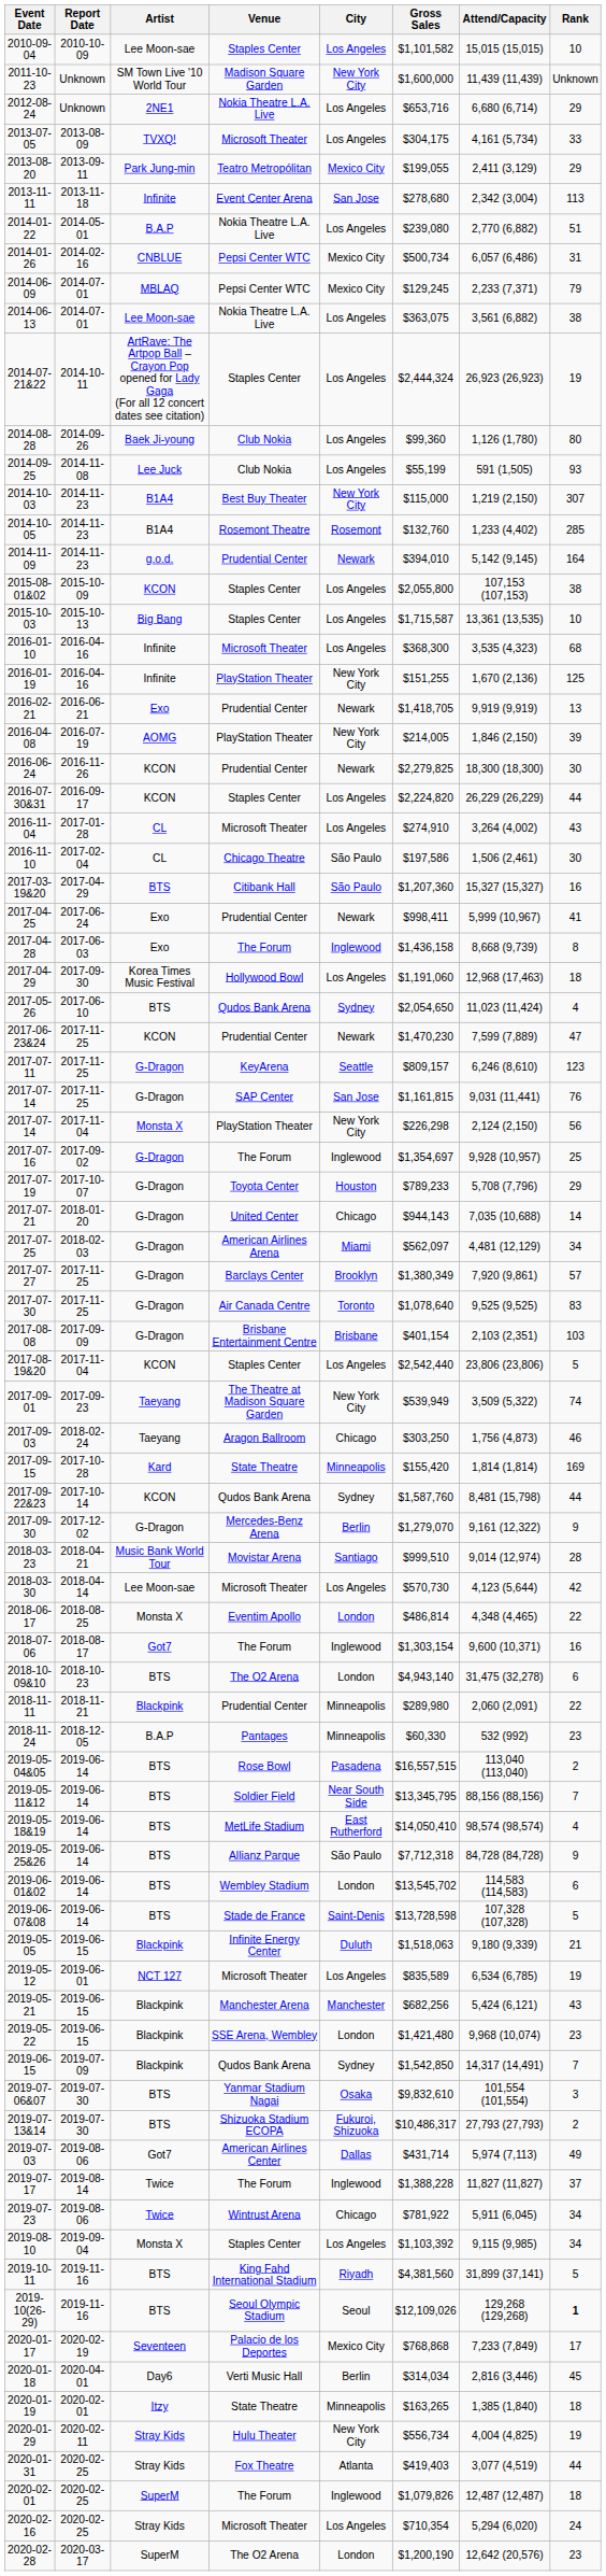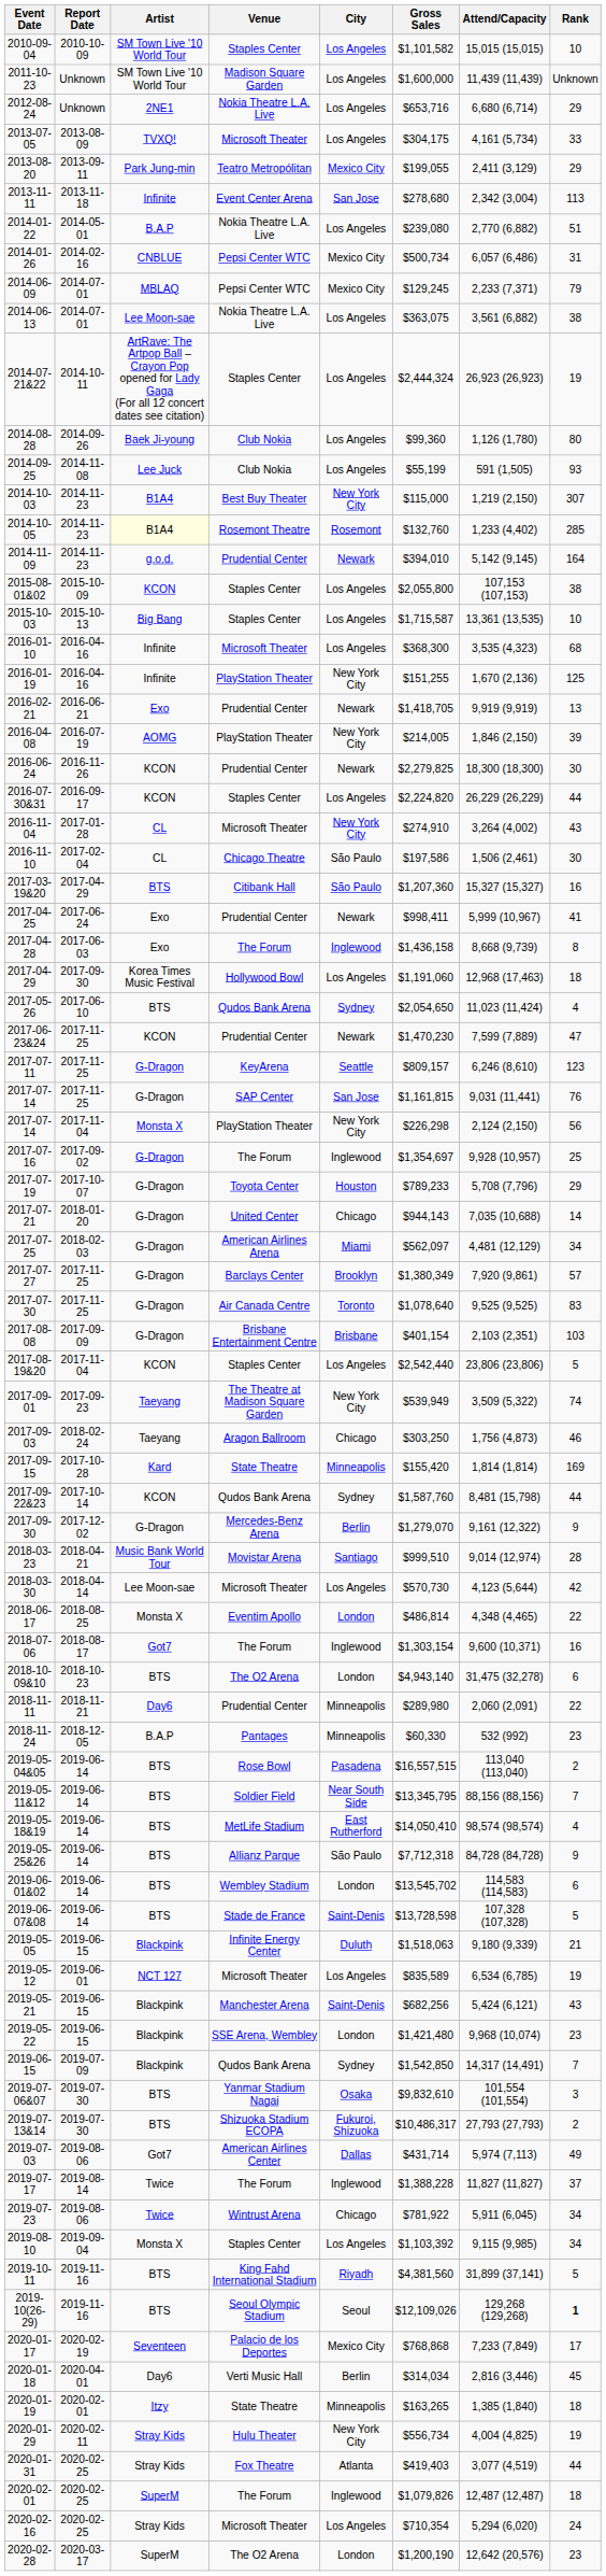 <table class="wikitable sortable" style="text-align:center">
 <tr>
 <th>Event Date</th>
 <th>Report Date</th>
 <th>Artist</th>
 <th>Venue</th>
 <th>City</th>
 <th>Gross Sales</th>
 <th>Attend/Capacity</th>
 <th>Rank</th>
 </tr>
 <tr>
 <td>2010-09-04</td>
 <td>2010-10-09</td>
-<td>Lee Moon-sae</td>
+<td><a href='#'>SM Town Live '10 World Tour</a></td>
 <td><a href='#'>Staples Center</a></td>
 <td><a href='#'>Los Angeles</a></td>
 <td>$1,101,582</td>
 <td>15,015 (15,015)</td>
 <td>10</td>
 </tr>
 <tr>
 <td>2011-10-23</td>
 <td>Unknown</td>
 <td>SM Town Live '10 World Tour</td>
 <td><a href='#'>Madison Square Garden</a></td>
-<td><a href='#'>New York City</a></td>
+<td>Los Angeles</td>
 <td>$1,600,000</td>
 <td>11,439 (11,439)</td>
 <td>Unknown</td>
 </tr>
 <tr>
 <td>2012-08-24</td>
 <td>Unknown</td>
 <td><a href='#'>2NE1</a></td>
 <td><a href='#'>Nokia Theatre L.A. Live</a></td>
 <td>Los Angeles</td>
 <td>$653,716</td>
 <td>6,680 (6,714)</td>
 <td>29</td>
 </tr>
 <tr>
 <td>2013-07-05</td>
 <td>2013-08-09</td>
 <td><a href='#'>TVXQ!</a></td>
 <td><a href='#'>Microsoft Theater</a></td>
 <td>Los Angeles</td>
 <td>$304,175</td>
 <td>4,161 (5,734)</td>
 <td>33</td>
 </tr>
 <tr>
 <td>2013-08-20</td>
 <td>2013-09-11</td>
 <td><a href='#'>Park Jung-min</a></td>
 <td><a href='#'>Teatro Metropólitan</a></td>
 <td><a href='#'>Mexico City</a></td>
 <td>$199,055</td>
 <td>2,411 (3,129)</td>
 <td>29</td>
 </tr>
 <tr>
 <td>2013-11-11</td>
 <td>2013-11-18</td>
 <td><a href='#'>Infinite</a></td>
 <td><a href='#'>Event Center Arena</a></td>
 <td><a href='#'>San Jose</a></td>
 <td>$278,680</td>
 <td>2,342 (3,004)</td>
 <td>113</td>
 </tr>
 <tr>
 <td>2014-01-22</td>
 <td>2014-05-01</td>
 <td><a href='#'>B.A.P</a></td>
 <td>Nokia Theatre L.A. Live</td>
 <td>Los Angeles</td>
 <td>$239,080</td>
 <td>2,770 (6,882)</td>
 <td>51</td>
 </tr>
 <tr>
 <td>2014-01-26</td>
 <td>2014-02-16</td>
 <td><a href='#'>CNBLUE</a></td>
 <td><a href='#'>Pepsi Center WTC</a></td>
 <td>Mexico City</td>
 <td>$500,734</td>
 <td>6,057 (6,486)</td>
 <td>31</td>
 </tr>
 <tr>
 <td>2014-06-09</td>
 <td>2014-07-01</td>
 <td><a href='#'>MBLAQ</a></td>
 <td>Pepsi Center WTC</td>
 <td>Mexico City</td>
 <td>$129,245</td>
 <td>2,233 (7,371)</td>
 <td>79</td>
 </tr>
 <tr>
 <td>2014-06-13</td>
 <td>2014-07-01</td>
 <td><a href='#'>Lee Moon-sae</a></td>
 <td>Nokia Theatre L.A. Live</td>
 <td>Los Angeles</td>
 <td>$363,075</td>
 <td>3,561 (6,882)</td>
 <td>38</td>
 </tr>
 <tr>
 <td>2014-07-21&22</td>
 <td>2014-10-11</td>
 <td><a href='#'>ArtRave: The Artpop Ball</a> – <a href='#'>Crayon Pop</a><br>opened for <a href='#'>Lady Gaga</a><br>(For all 12 concert dates see citation)</td>
 <td>Staples Center</td>
 <td>Los Angeles</td>
 <td>$2,444,324</td>
 <td>26,923 (26,923)</td>
 <td>19</td>
 </tr>
 <tr>
 <td>2014-08-28</td>
 <td>2014-09-26</td>
 <td><a href='#'>Baek Ji-young</a></td>
 <td><a href='#'>Club Nokia</a></td>
 <td>Los Angeles</td>
 <td>$99,360</td>
 <td>1,126 (1,780)</td>
 <td>80</td>
 </tr>
 <tr>
 <td>2014-09-25</td>
 <td>2014-11-08</td>
 <td><a href='#'>Lee Juck</a></td>
 <td>Club Nokia</td>
 <td>Los Angeles</td>
 <td>$55,199</td>
 <td>591 (1,505)</td>
 <td>93</td>
 </tr>
 <tr>
 <td>2014-10-03</td>
 <td>2014-11-23</td>
 <td><a href='#'>B1A4</a></td>
 <td><a href='#'>Best Buy Theater</a></td>
 <td><a href='#'>New York City</a></td>
 <td>$115,000</td>
 <td>1,219 (2,150)</td>
 <td>307</td>
 </tr>
 <tr>
 <td>2014-10-05</td>
 <td>2014-11-23</td>
-<td>B1A4</td>
+<td style="background: lightyellow;">B1A4</td>
 <td><a href='#'>Rosemont Theatre</a></td>
 <td><a href='#'>Rosemont</a></td>
 <td>$132,760</td>
 <td>1,233 (4,402)</td>
 <td>285</td>
 </tr>
 <tr>
 <td>2014-11-09</td>
 <td>2014-11-23</td>
 <td><a href='#'>g.o.d.</a></td>
 <td><a href='#'>Prudential Center</a></td>
 <td><a href='#'>Newark</a></td>
 <td>$394,010</td>
 <td>5,142 (9,145)</td>
 <td>164</td>
 </tr>
 <tr>
 <td>2015-08-01&02</td>
 <td>2015-10-09</td>
 <td><a href='#'>KCON</a></td>
 <td>Staples Center</td>
 <td>Los Angeles</td>
 <td>$2,055,800</td>
 <td>107,153 (107,153)</td>
 <td>38</td>
 </tr>
 <tr>
 <td>2015-10-03</td>
 <td>2015-10-13</td>
 <td><a href='#'>Big Bang</a></td>
 <td>Staples Center</td>
 <td>Los Angeles</td>
 <td>$1,715,587</td>
 <td>13,361 (13,535)</td>
 <td>10</td>
 </tr>
 <tr>
 <td>2016-01-10</td>
 <td>2016-04-16</td>
 <td>Infinite</td>
 <td><a href='#'>Microsoft Theater</a></td>
 <td>Los Angeles</td>
 <td>$368,300</td>
 <td>3,535 (4,323)</td>
 <td>68</td>
 </tr>
 <tr>
 <td>2016-01-19</td>
 <td>2016-04-16</td>
 <td>Infinite</td>
 <td><a href='#'>PlayStation Theater</a></td>
 <td>New York City</td>
 <td>$151,255</td>
 <td>1,670 (2,136)</td>
 <td>125</td>
 </tr>
 <tr>
 <td>2016-02-21</td>
 <td>2016-06-21</td>
 <td><a href='#'>Exo</a></td>
 <td>Prudential Center</td>
 <td>Newark</td>
 <td>$1,418,705</td>
 <td>9,919 (9,919)</td>
 <td>13</td>
 </tr>
 <tr>
 <td>2016-04-08</td>
 <td>2016-07-19</td>
 <td><a href='#'>AOMG</a></td>
 <td>PlayStation Theater</td>
 <td>New York City</td>
 <td>$214,005</td>
 <td>1,846 (2,150)</td>
 <td>39</td>
 </tr>
 <tr>
 <td>2016-06-24</td>
 <td>2016-11-26</td>
 <td>KCON</td>
 <td>Prudential Center</td>
 <td>Newark</td>
 <td>$2,279,825</td>
 <td>18,300 (18,300)</td>
 <td>30</td>
 </tr>
 <tr>
 <td>2016-07-30&31</td>
 <td>2016-09-17</td>
 <td>KCON</td>
 <td>Staples Center</td>
 <td>Los Angeles</td>
 <td>$2,224,820</td>
 <td>26,229 (26,229)</td>
 <td>44</td>
 </tr>
 <tr>
 <td>2016-11-04</td>
 <td>2017-01-28</td>
 <td><a href='#'>CL</a></td>
 <td>Microsoft Theater</td>
-<td>Los Angeles</td>
+<td><a href='#'>New York City</a></td>
 <td>$274,910</td>
 <td>3,264 (4,002)</td>
 <td>43</td>
 </tr>
 <tr>
 <td>2016-11-10</td>
 <td>2017-02-04</td>
 <td>CL</td>
 <td><a href='#'>Chicago Theatre</a></td>
 <td>São Paulo</td>
 <td>$197,586</td>
 <td>1,506 (2,461)</td>
 <td>30</td>
 </tr>
 <tr>
 <td>2017-03-19&20</td>
 <td>2017-04-29</td>
 <td><a href='#'>BTS</a></td>
 <td><a href='#'>Citibank Hall</a></td>
 <td><a href='#'>São Paulo</a></td>
 <td>$1,207,360</td>
 <td>15,327 (15,327)</td>
 <td>16</td>
 </tr>
 <tr>
 <td>2017-04-25</td>
 <td>2017-06-24</td>
 <td>Exo</td>
 <td>Prudential Center</td>
 <td>Newark</td>
 <td>$998,411</td>
 <td>5,999 (10,967)</td>
 <td>41</td>
 </tr>
 <tr>
 <td>2017-04-28</td>
 <td>2017-06-03</td>
 <td>Exo</td>
 <td><a href='#'>The Forum</a></td>
 <td><a href='#'>Inglewood</a></td>
 <td>$1,436,158</td>
 <td>8,668 (9,739)</td>
 <td>8</td>
 </tr>
 <tr>
 <td>2017-04-29</td>
 <td>2017-09-30</td>
 <td>Korea Times Music Festival</td>
 <td><a href='#'>Hollywood Bowl</a></td>
 <td>Los Angeles</td>
 <td>$1,191,060</td>
 <td>12,968 (17,463)</td>
 <td>18</td>
 </tr>
 <tr>
 <td>2017-05-26</td>
 <td>2017-06-10</td>
 <td>BTS</td>
 <td><a href='#'>Qudos Bank Arena</a></td>
 <td><a href='#'>Sydney</a></td>
 <td>$2,054,650</td>
 <td>11,023 (11,424)</td>
 <td>4</td>
 </tr>
 <tr>
 <td>2017-06-23&24</td>
 <td>2017-11-25</td>
 <td>KCON</td>
 <td>Prudential Center</td>
 <td>Newark</td>
 <td>$1,470,230</td>
 <td>7,599 (7,889)</td>
 <td>47</td>
 </tr>
 <tr>
 <td>2017-07-11</td>
 <td>2017-11-25</td>
 <td><a href='#'>G-Dragon</a></td>
 <td><a href='#'>KeyArena</a></td>
 <td><a href='#'>Seattle</a></td>
 <td>$809,157</td>
 <td>6,246 (8,610)</td>
 <td>123</td>
 </tr>
 <tr>
 <td>2017-07-14</td>
 <td>2017-11-25</td>
 <td>G-Dragon</td>
 <td><a href='#'>SAP Center</a></td>
 <td><a href='#'>San Jose</a></td>
 <td>$1,161,815</td>
 <td>9,031 (11,441)</td>
 <td>76</td>
 </tr>
 <tr>
 <td>2017-07-14</td>
 <td>2017-11-04</td>
 <td><a href='#'>Monsta X</a></td>
 <td>PlayStation Theater</td>
 <td>New York City</td>
 <td>$226,298</td>
 <td>2,124 (2,150)</td>
 <td>56</td>
 </tr>
 <tr>
 <td>2017-07-16</td>
 <td>2017-09-02</td>
 <td><a href='#'>G-Dragon</a></td>
 <td>The Forum</td>
 <td>Inglewood</td>
 <td>$1,354,697</td>
 <td>9,928 (10,957)</td>
 <td>25</td>
 </tr>
 <tr>
 <td>2017-07-19</td>
 <td>2017-10-07</td>
 <td>G-Dragon</td>
 <td><a href='#'>Toyota Center</a></td>
 <td><a href='#'>Houston</a></td>
 <td>$789,233</td>
 <td>5,708 (7,796)</td>
 <td>29</td>
 </tr>
 <tr>
 <td>2017-07-21</td>
 <td>2018-01-20</td>
 <td>G-Dragon</td>
 <td><a href='#'>United Center</a></td>
 <td>Chicago</td>
 <td>$944,143</td>
 <td>7,035 (10,688)</td>
 <td>14</td>
 </tr>
 <tr>
 <td>2017-07-25</td>
 <td>2018-02-03</td>
 <td>G-Dragon</td>
 <td><a href='#'>American Airlines Arena</a></td>
 <td><a href='#'>Miami</a></td>
 <td>$562,097</td>
 <td>4,481 (12,129)</td>
 <td>34</td>
 </tr>
 <tr>
 <td>2017-07-27</td>
 <td>2017-11-25</td>
 <td>G-Dragon</td>
 <td><a href='#'>Barclays Center</a></td>
 <td><a href='#'>Brooklyn</a></td>
 <td>$1,380,349</td>
 <td>7,920 (9,861)</td>
 <td>57</td>
 </tr>
 <tr>
 <td>2017-07-30</td>
 <td>2017-11-25</td>
 <td>G-Dragon</td>
 <td><a href='#'>Air Canada Centre</a></td>
 <td><a href='#'>Toronto</a></td>
 <td>$1,078,640</td>
 <td>9,525 (9,525)</td>
 <td>83</td>
 </tr>
 <tr>
 <td>2017-08-08</td>
 <td>2017-09-09</td>
 <td>G-Dragon</td>
 <td><a href='#'>Brisbane Entertainment Centre</a></td>
 <td><a href='#'>Brisbane</a></td>
 <td>$401,154</td>
 <td>2,103 (2,351)</td>
 <td>103</td>
 </tr>
 <tr>
 <td>2017-08-19&20</td>
 <td>2017-11-04</td>
 <td>KCON</td>
 <td>Staples Center</td>
 <td>Los Angeles</td>
 <td>$2,542,440</td>
 <td>23,806 (23,806)</td>
 <td>5</td>
 </tr>
 <tr>
 <td>2017-09-01</td>
 <td>2017-09-23</td>
 <td><a href='#'>Taeyang</a></td>
 <td><a href='#'>The Theatre at Madison Square Garden</a></td>
 <td>New York City</td>
 <td>$539,949</td>
 <td>3,509 (5,322)</td>
 <td>74</td>
 </tr>
 <tr>
 <td>2017-09-03</td>
 <td>2018-02-24</td>
 <td>Taeyang</td>
 <td><a href='#'>Aragon Ballroom</a></td>
 <td>Chicago</td>
 <td>$303,250</td>
 <td>1,756 (4,873)</td>
 <td>46</td>
 </tr>
 <tr>
 <td>2017-09-15</td>
 <td>2017-10-28</td>
 <td><a href='#'>Kard</a></td>
 <td><a href='#'>State Theatre</a></td>
 <td><a href='#'>Minneapolis</a></td>
 <td>$155,420</td>
 <td>1,814 (1,814)</td>
 <td>169</td>
 </tr>
 <tr>
 <td>2017-09-22&23</td>
 <td>2017-10-14</td>
 <td>KCON</td>
 <td>Qudos Bank Arena</td>
 <td>Sydney</td>
 <td>$1,587,760</td>
 <td>8,481 (15,798)</td>
 <td>44</td>
 </tr>
 <tr>
 <td>2017-09-30</td>
 <td>2017-12-02</td>
 <td>G-Dragon</td>
 <td><a href='#'>Mercedes-Benz Arena</a></td>
 <td><a href='#'>Berlin</a></td>
 <td>$1,279,070</td>
 <td>9,161 (12,322)</td>
 <td>9</td>
 </tr>
 <tr>
 <td>2018-03-23</td>
 <td>2018-04-21</td>
 <td><a href='#'>Music Bank World Tour</a></td>
 <td><a href='#'>Movistar Arena</a></td>
 <td><a href='#'>Santiago</a></td>
 <td>$999,510</td>
 <td>9,014 (12,974)</td>
 <td>28</td>
 </tr>
 <tr>
 <td>2018-03-30</td>
 <td>2018-04-14</td>
 <td>Lee Moon-sae</td>
 <td>Microsoft Theater</td>
 <td>Los Angeles</td>
 <td>$570,730</td>
 <td>4,123 (5,644)</td>
 <td>42</td>
 </tr>
 <tr>
 <td>2018-06-17</td>
 <td>2018-08-25</td>
 <td>Monsta X</td>
 <td><a href='#'>Eventim Apollo</a></td>
 <td><a href='#'>London</a></td>
 <td>$486,814</td>
 <td>4,348 (4,465)</td>
 <td>22</td>
 </tr>
 <tr>
 <td>2018-07-06</td>
 <td>2018-08-17</td>
 <td><a href='#'>Got7</a></td>
 <td>The Forum</td>
 <td>Inglewood</td>
 <td>$1,303,154</td>
 <td>9,600 (10,371)</td>
 <td>16</td>
 </tr>
 <tr>
 <td>2018-10-09&10</td>
 <td>2018-10-23</td>
 <td>BTS</td>
 <td><a href='#'>The O2 Arena</a></td>
 <td>London</td>
 <td>$4,943,140</td>
 <td>31,475 (32,278)</td>
 <td>6</td>
 </tr>
 <tr>
 <td>2018-11-11</td>
 <td>2018-11-21</td>
-<td><a href='#'>Blackpink</a></td>
+<td><a href='#'>Day6</a></td>
 <td>Prudential Center</td>
 <td>Minneapolis</td>
 <td>$289,980</td>
 <td>2,060 (2,091)</td>
 <td>22</td>
 </tr>
 <tr>
 <td>2018-11-24</td>
 <td>2018-12-05</td>
 <td>B.A.P</td>
 <td><a href='#'>Pantages</a></td>
 <td>Minneapolis</td>
 <td>$60,330</td>
 <td>532 (992)</td>
 <td>23</td>
 </tr>
 <tr>
 <td>2019-05-04&05</td>
 <td>2019-06-14</td>
 <td>BTS</td>
 <td><a href='#'>Rose Bowl</a></td>
 <td><a href='#'>Pasadena</a></td>
 <td>$16,557,515</td>
 <td>113,040 (113,040)</td>
 <td>2</td>
 </tr>
 <tr>
 <td>2019-05-11&12</td>
 <td>2019-06-14</td>
 <td>BTS</td>
 <td><a href='#'>Soldier Field</a></td>
 <td><a href='#'>Near South Side</a></td>
 <td>$13,345,795</td>
 <td>88,156 (88,156)</td>
 <td>7</td>
 </tr>
 <tr>
 <td>2019-05-18&19</td>
 <td>2019-06-14</td>
 <td>BTS</td>
 <td><a href='#'>MetLife Stadium</a></td>
 <td><a href='#'>East Rutherford</a></td>
 <td>$14,050,410</td>
 <td>98,574 (98,574)</td>
 <td>4</td>
 </tr>
 <tr>
 <td>2019-05-25&26</td>
 <td>2019-06-14</td>
 <td>BTS</td>
 <td><a href='#'>Allianz Parque</a></td>
 <td>São Paulo</td>
 <td>$7,712,318</td>
 <td>84,728  (84,728)</td>
 <td>9</td>
 </tr>
 <tr>
 <td>2019-06-01&02</td>
 <td>2019-06-14</td>
 <td>BTS</td>
 <td><a href='#'>Wembley Stadium</a></td>
 <td>London</td>
 <td>$13,545,702</td>
 <td>114,583 (114,583)</td>
 <td>6</td>
 </tr>
 <tr>
 <td>2019-06-07&08</td>
 <td>2019-06-14</td>
 <td>BTS</td>
 <td><a href='#'>Stade de France</a></td>
 <td><a href='#'>Saint-Denis</a></td>
 <td>$13,728,598</td>
 <td>107,328 (107,328)</td>
 <td>5</td>
 </tr>
 <tr>
 <td>2019-05-05</td>
 <td>2019-06-15</td>
 <td><a href='#'>Blackpink</a></td>
 <td><a href='#'>Infinite Energy Center</a></td>
 <td><a href='#'>Duluth</a></td>
 <td>$1,518,063</td>
 <td>9,180 (9,339)</td>
 <td>21</td>
 </tr>
 <tr>
 <td>2019-05-12</td>
 <td>2019-06-01</td>
 <td><a href='#'>NCT 127</a></td>
 <td>Microsoft Theater</td>
 <td>Los Angeles</td>
 <td>$835,589</td>
 <td>6,534 (6,785)</td>
 <td>19</td>
 </tr>
 <tr>
 <td>2019-05-21</td>
 <td>2019-06-15</td>
 <td>Blackpink</td>
 <td><a href='#'>Manchester Arena</a></td>
-<td><a href='#'>Manchester</a></td>
+<td><a href='#'>Saint-Denis</a></td>
 <td>$682,256</td>
 <td>5,424 (6,121)</td>
 <td>43</td>
 </tr>
 <tr>
 <td>2019-05-22</td>
 <td>2019-06-15</td>
 <td>Blackpink</td>
 <td><a href='#'>SSE Arena, Wembley</a></td>
 <td>London</td>
 <td>$1,421,480</td>
 <td>9,968 (10,074)</td>
 <td>23</td>
 </tr>
 <tr>
 <td>2019-06-15</td>
 <td>2019-07-09</td>
 <td>Blackpink</td>
 <td>Qudos Bank Arena</td>
 <td>Sydney</td>
 <td>$1,542,850</td>
 <td>14,317 (14,491)</td>
 <td>7</td>
 </tr>
 <tr>
 <td>2019-07-06&07</td>
 <td>2019-07-30</td>
 <td>BTS</td>
 <td><a href='#'>Yanmar Stadium Nagai</a></td>
 <td><a href='#'>Osaka</a></td>
 <td>$9,832,610</td>
 <td>101,554 (101,554)</td>
 <td>3</td>
 </tr>
 <tr>
 <td>2019-07-13&14</td>
 <td>2019-07-30</td>
 <td>BTS</td>
 <td><a href='#'>Shizuoka Stadium ECOPA</a></td>
 <td><a href='#'>Fukuroi, Shizuoka</a></td>
 <td>$10,486,317</td>
 <td>27,793 (27,793)</td>
 <td>2</td>
 </tr>
 <tr>
 <td>2019-07-03</td>
 <td>2019-08-06</td>
 <td>Got7</td>
 <td><a href='#'>American Airlines Center</a></td>
 <td><a href='#'>Dallas</a></td>
 <td>$431,714</td>
 <td>5,974 (7,113)</td>
 <td>49</td>
 </tr>
 <tr>
 <td>2019-07-17</td>
 <td>2019-08-14</td>
 <td>Twice</td>
 <td>The Forum</td>
 <td>Inglewood</td>
 <td>$1,388,228</td>
 <td>11,827 (11,827)</td>
 <td>37</td>
 </tr>
 <tr>
 <td>2019-07-23</td>
 <td>2019-08-06</td>
 <td><a href='#'>Twice</a></td>
 <td><a href='#'>Wintrust Arena</a></td>
 <td>Chicago</td>
 <td>$781,922</td>
 <td>5,911 (6,045)</td>
 <td>34</td>
 </tr>
 <tr>
 <td>2019-08-10</td>
 <td>2019-09-04</td>
 <td>Monsta X</td>
 <td>Staples Center</td>
 <td>Los Angeles</td>
 <td>$1,103,392</td>
 <td>9,115 (9,985)</td>
 <td>34</td>
 </tr>
 <tr>
 <td>2019-10-11</td>
 <td>2019-11-16</td>
 <td>BTS</td>
 <td><a href='#'>King Fahd International Stadium</a></td>
 <td><a href='#'>Riyadh</a></td>
 <td>$4,381,560</td>
 <td>31,899 (37,141)</td>
 <td>5</td>
 </tr>
 <tr>
 <td>2019-10(26-29)</td>
 <td>2019-11-16</td>
 <td>BTS</td>
 <td><a href='#'>Seoul Olympic Stadium</a></td>
 <td>Seoul</td>
 <td>$12,109,026</td>
 <td>129,268 (129,268)</td>
 <td><span><strong>1</strong></span></td>
 </tr>
 <tr>
 <td>2020-01-17</td>
 <td>2020-02-19</td>
 <td><a href='#'>Seventeen</a></td>
 <td><a href='#'>Palacio de los Deportes</a></td>
 <td>Mexico City</td>
 <td>$768,868</td>
 <td>7,233 (7,849)</td>
 <td>17</td>
 </tr>
 <tr>
 <td>2020-01-18</td>
 <td>2020-04-01</td>
 <td>Day6</td>
 <td>Verti Music Hall</td>
 <td>Berlin</td>
 <td>$314,034</td>
 <td>2,816 (3,446)</td>
 <td>45</td>
 </tr>
 <tr>
 <td>2020-01-19</td>
 <td>2020-02-01</td>
 <td><a href='#'>Itzy</a></td>
 <td>State Theatre</td>
 <td>Minneapolis</td>
 <td>$163,265</td>
 <td>1,385 (1,840)</td>
 <td>18</td>
 </tr>
 <tr>
 <td>2020-01-29</td>
 <td>2020-02-11</td>
 <td><a href='#'>Stray Kids</a></td>
 <td><a href='#'>Hulu Theater</a></td>
 <td>New York City</td>
 <td>$556,734</td>
 <td>4,004 (4,825)</td>
 <td>19</td>
 </tr>
 <tr>
 <td>2020-01-31</td>
 <td>2020-02-25</td>
 <td>Stray Kids</td>
 <td><a href='#'>Fox Theatre</a></td>
 <td>Atlanta</td>
 <td>$419,403</td>
 <td>3,077 (4,519)</td>
 <td>44</td>
 </tr>
 <tr>
 <td>2020-02-01</td>
 <td>2020-02-25</td>
 <td><a href='#'>SuperM</a></td>
 <td>The Forum</td>
 <td>Inglewood</td>
 <td>$1,079,826</td>
 <td>12,487 (12,487)</td>
 <td>18</td>
 </tr>
 <tr>
 <td>2020-02-16</td>
 <td>2020-02-25</td>
 <td>Stray Kids</td>
 <td>Microsoft Theater</td>
 <td>Los Angeles</td>
 <td>$710,354</td>
 <td>5,294 (6,020)</td>
 <td>24</td>
 </tr>
 <tr>
 <td>2020-02-28</td>
 <td>2020-03-17</td>
 <td>SuperM</td>
 <td>The O2 Arena</td>
 <td>London</td>
 <td>$1,200,190</td>
 <td>12,642 (20,576)</td>
 <td>23</td>
 </tr>
 </table>
